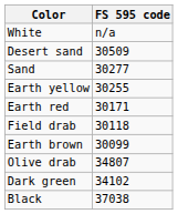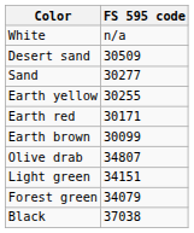 <table class="wikitable">
 <tr>
 <th>Color</th>
 <th>FS 595 code</th>
 </tr>
 <tr>
 <td>White</td>
 <td>n/a</td>
 </tr>
 <tr>
 <td>Desert sand</td>
 <td>30509</td>
 </tr>
 <tr>
 <td>Sand</td>
 <td>30277</td>
 </tr>
 <tr>
 <td>Earth yellow</td>
 <td>30255</td>
 </tr>
 <tr>
 <td>Earth red</td>
 <td>30171</td>
 </tr>
 <tr>
-<td>Field drab</td>
-<td>30118</td>
-</tr>
-<tr>
 <td>Earth brown</td>
 <td>30099</td>
 </tr>
 <tr>
 <td>Olive drab</td>
 <td>34807</td>
 </tr>
 <tr>
-<td>Dark green</td>
-<td>34102</td>
+<td>Light green</td>
+<td>34151</td>
+</tr>
+<tr>
+<td>Forest green</td>
+<td>34079</td>
 </tr>
 <tr>
 <td>Black</td>
 <td>37038</td>
 </tr>
 </table>
